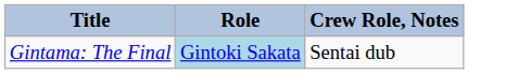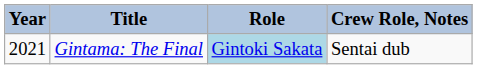 <table class="wikitable sortable">
 <tr>
+<th style="background:#b0c4de;">Year</th>
 <th style="background:#b0c4de;">Title</th>
 <th style="background:#b0c4de;">Role</th>
 <th style="background:#b0c4de;">Crew Role, Notes</th>
 </tr>
 <tr>
+<td>2021</td>
 <td><em><a href='#'>Gintama: The Final</a></em></td>
 <td style="background: lightblue;"><a href='#'>Gintoki Sakata</a></td>
 <td>Sentai dub</td>
 </tr>
 </table>
